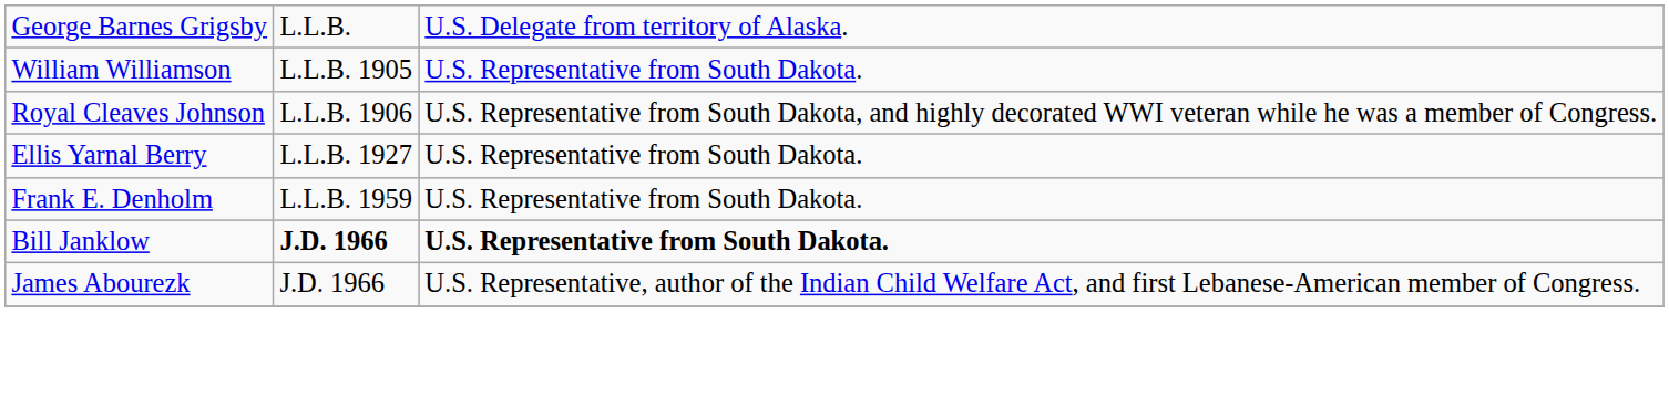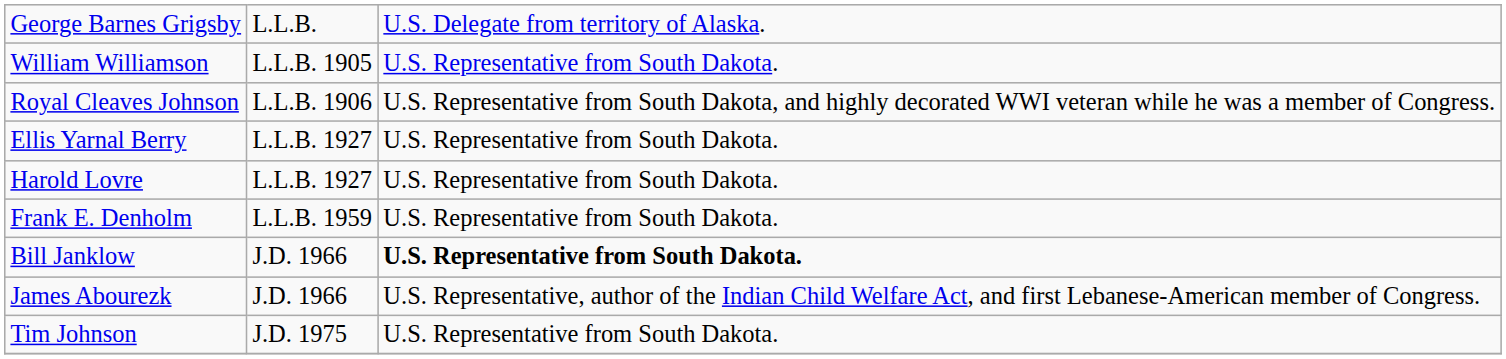 <table class="wikitable">
 <tr>
 <td><a href='#'>George Barnes Grigsby</a></td>
 <td>L.L.B.</td>
 <td><a href='#'>U.S. Delegate from territory of Alaska</a>.</td>
 </tr>
 <tr>
 <td><a href='#'>William Williamson</a></td>
 <td>L.L.B. 1905</td>
 <td><a href='#'>U.S. Representative from South Dakota</a>.</td>
 </tr>
 <tr>
 <td><a href='#'>Royal Cleaves Johnson</a></td>
 <td>L.L.B. 1906</td>
 <td>U.S. Representative from South Dakota, and highly decorated WWI veteran while he was a member of Congress.</td>
 </tr>
 <tr>
 <td><a href='#'>Ellis Yarnal Berry</a></td>
 <td>L.L.B. 1927</td>
 <td>U.S. Representative from South Dakota.</td>
 </tr>
 <tr>
+<td><a href='#'>Harold Lovre</a></td>
+<td>L.L.B. 1927</td>
+<td>U.S. Representative from South Dakota.</td>
+</tr>
+<tr>
 <td><a href='#'>Frank E. Denholm</a></td>
 <td>L.L.B. 1959</td>
 <td>U.S. Representative from South Dakota.</td>
 </tr>
 <tr>
 <td><a href='#'>Bill Janklow</a></td>
-<td><strong>J.D. 1966</strong></td>
+<td>J.D. 1966</td>
 <td><strong>U.S. Representative from South Dakota.</strong></td>
 </tr>
 <tr>
 <td><a href='#'>James Abourezk</a></td>
 <td>J.D. 1966</td>
 <td>U.S. Representative, author of the <a href='#'>Indian Child Welfare Act</a>, and first Lebanese-American member of Congress.</td>
 </tr>
 <tr>
+<td><a href='#'>Tim Johnson</a></td>
+<td>J.D. 1975</td>
+<td>U.S. Representative from South Dakota.</td>
+</tr>
+<tr>
 </tr>
 </table>
